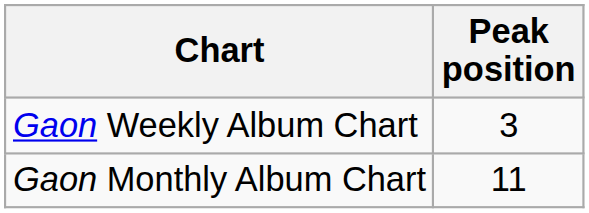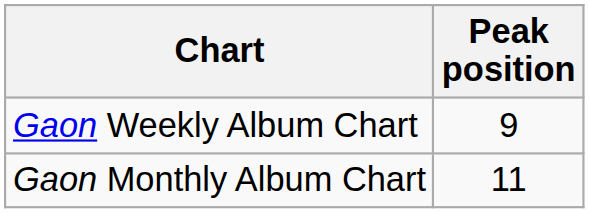 <table class="wikitable sortable">
 <tr>
 <th>Chart</th>
 <th>Peak<br>position</th>
 </tr>
 <tr>
 <td><em><a href='#'>Gaon</a></em> Weekly Album Chart</td>
-<td align="center">3</td>
+<td align="center">9</td>
 </tr>
 <tr>
 <td><em>Gaon</em> Monthly Album Chart</td>
 <td align="center">11</td>
 </tr>
 </table>
